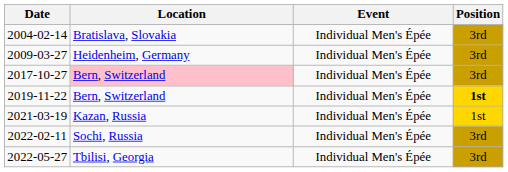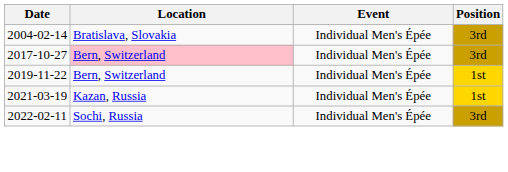 <table class="wikitable" style="text-align:center;">
 <tr>
 <th>Date</th>
 <th style="width:17em">Location</th>
 <th style="width:12em">Event</th>
 <th>Position</th>
 </tr>
 <tr>
 <td>2004-02-14</td>
 <td rowspan="1" align="left"> <a href='#'>Bratislava</a>, <a href='#'>Slovakia</a></td>
 <td>Individual Men's Épée</td>
 <td bgcolor="caramel">3rd</td>
 </tr>
 <tr>
-<td>2009-03-27</td>
-<td rowspan="1" align="left"> <a href='#'>Heidenheim</a>, <a href='#'>Germany</a></td>
-<td>Individual Men's Épée</td>
-<td bgcolor="caramel">3rd</td>
-</tr>
-<tr>
 <td>2017-10-27</td>
 <td rowspan="1" align="left" style="background: pink;"> <a href='#'>Bern</a>, <a href='#'>Switzerland</a></td>
 <td>Individual Men's Épée</td>
 <td bgcolor="caramel">3rd</td>
 </tr>
 <tr>
 <td>2019-11-22</td>
 <td rowspan="1" align="left"> <a href='#'>Bern</a>, <a href='#'>Switzerland</a></td>
 <td>Individual Men's Épée</td>
-<td bgcolor="gold"><strong>1st</strong></td>
+<td bgcolor="gold">1st</td>
 </tr>
 <tr>
 <td>2021-03-19</td>
 <td rowspan="1" align="left"> <a href='#'>Kazan</a>, <a href='#'>Russia</a></td>
 <td>Individual Men's Épée</td>
 <td bgcolor="gold">1st</td>
 </tr>
 <tr>
 <td>2022-02-11</td>
 <td rowspan="1" align="left"> <a href='#'>Sochi</a>, <a href='#'>Russia</a></td>
 <td>Individual Men's Épée</td>
 <td bgcolor="caramel">3rd</td>
 </tr>
-<tr>
-<td>2022-05-27</td>
-<td rowspan="1" align="left"> <a href='#'>Tbilisi</a>, <a href='#'>Georgia</a></td>
-<td>Individual Men's Épée</td>
-<td bgcolor="caramel">3rd</td>
-</tr>
 </table>
